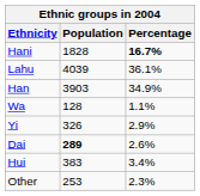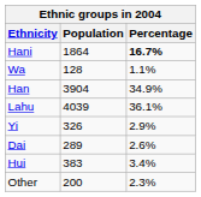 <table class="wikitable">
 <tr>
 <th style="text-align:center;" colspan="3">Ethnic groups in 2004</th>
 </tr>
 <tr>
 <th><a href='#'>Ethnicity</a></th>
 <th>Population</th>
 <th>Percentage</th>
 </tr>
 <tr>
 <td><a href='#'>Hani</a></td>
-<td>1828</td>
+<td>1864</td>
 <td><strong>16.7%</strong></td>
+</tr>
+<tr>
+<td><a href='#'>Wa</a></td>
+<td>128</td>
+<td>1.1%</td>
+</tr>
+<tr>
+<td><a href='#'>Han</a></td>
+<td>3904</td>
+<td>34.9%</td>
 </tr>
 <tr>
 <td><a href='#'>Lahu</a></td>
 <td>4039</td>
 <td>36.1%</td>
-</tr>
-<tr>
-<td><a href='#'>Han</a></td>
-<td>3903</td>
-<td>34.9%</td>
-</tr>
-<tr>
-<td><a href='#'>Wa</a></td>
-<td>128</td>
-<td>1.1%</td>
 </tr>
 <tr>
 <td><a href='#'>Yi</a></td>
 <td>326</td>
 <td>2.9%</td>
 </tr>
 <tr>
 <td><a href='#'>Dai</a></td>
-<td><strong>289</strong></td>
+<td>289</td>
 <td>2.6%</td>
 </tr>
 <tr>
 <td><a href='#'>Hui</a></td>
 <td>383</td>
 <td>3.4%</td>
 </tr>
 <tr>
 <td>Other</td>
-<td>253</td>
+<td>200</td>
 <td>2.3%</td>
 </tr>
 </table>
